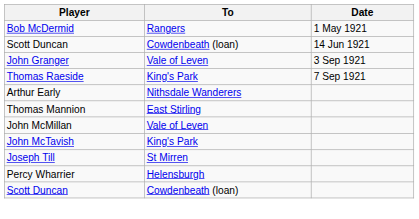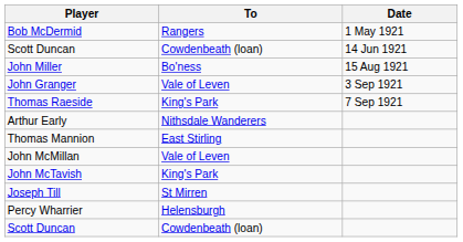 <table class="wikitable" style="text-align:center; font-size:95%;width:98%; text-align:left">
 <tr>
 <th>Player</th>
 <th>To</th>
 <th>Date</th>
 </tr>
 <tr>
 <td> <a href='#'>Bob McDermid</a></td>
 <td> <a href='#'>Rangers</a></td>
 <td>1 May 1921</td>
 </tr>
 <tr>
 <td> Scott Duncan</td>
 <td> <a href='#'>Cowdenbeath</a> (loan)</td>
 <td>14 Jun 1921</td>
+</tr>
+<tr>
+<td> <a href='#'>John Miller</a></td>
+<td> <a href='#'>Bo'ness</a></td>
+<td>15 Aug 1921</td>
 </tr>
 <tr>
 <td> <a href='#'>John Granger</a></td>
 <td> <a href='#'>Vale of Leven</a></td>
 <td>3 Sep 1921</td>
 </tr>
 <tr>
 <td> <a href='#'>Thomas Raeside</a></td>
 <td> <a href='#'>King's Park</a></td>
 <td>7 Sep 1921</td>
 </tr>
 <tr>
 <td> Arthur Early</td>
 <td> <a href='#'>Nithsdale Wanderers</a></td>
 <td></td>
 </tr>
 <tr>
 <td> Thomas Mannion</td>
 <td> <a href='#'>East Stirling</a></td>
 <td></td>
 </tr>
 <tr>
 <td> John McMillan</td>
 <td> <a href='#'>Vale of Leven</a></td>
 <td></td>
 </tr>
 <tr>
 <td> <a href='#'>John McTavish</a></td>
 <td> <a href='#'>King's Park</a></td>
 <td></td>
 </tr>
 <tr>
 <td> <a href='#'>Joseph Till</a></td>
 <td> <a href='#'>St Mirren</a></td>
 <td></td>
 </tr>
 <tr>
 <td> Percy Wharrier</td>
 <td> <a href='#'>Helensburgh</a></td>
 <td></td>
 </tr>
 <tr>
 <td> <a href='#'>Scott Duncan</a></td>
 <td> <a href='#'>Cowdenbeath</a> (loan)</td>
 <td></td>
 </tr>
 </table>
